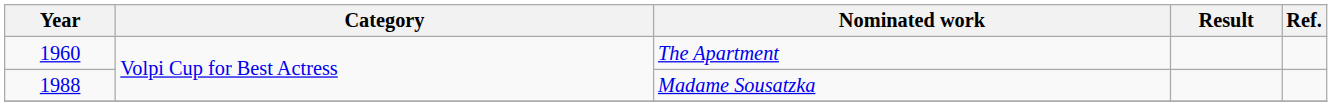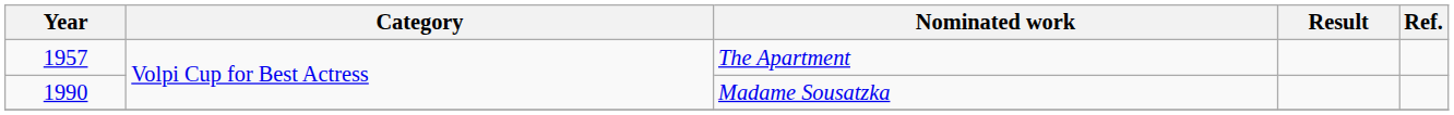 <table class=wikitable>
 <tr>
 <th scope="col" style="width:5em;">Year</th>
 <th scope="col" style="width:26em;">Category</th>
 <th scope="col" style="width:25em;">Nominated work</th>
 <th scope="col" style="width:5em;">Result</th>
 <th>Ref.</th>
 </tr>
 <tr>
-<td style="text-align:center;"><a href='#'>1960</a></td>
+<td style="text-align:center;"><a href='#'>1957</a></td>
 <td rowspan=2><a href='#'>Volpi Cup for Best Actress</a></td>
 <td><em><a href='#'>The Apartment</a></em></td>
 <td></td>
 <td></td>
 </tr>
 <tr>
-<td style="text-align:center;"><a href='#'>1988</a></td>
+<td style="text-align:center;"><a href='#'>1990</a></td>
 <td><em><a href='#'>Madame Sousatzka</a></em></td>
 <td></td>
 <td></td>
 </tr>
 <tr>
 </tr>
 </table>
